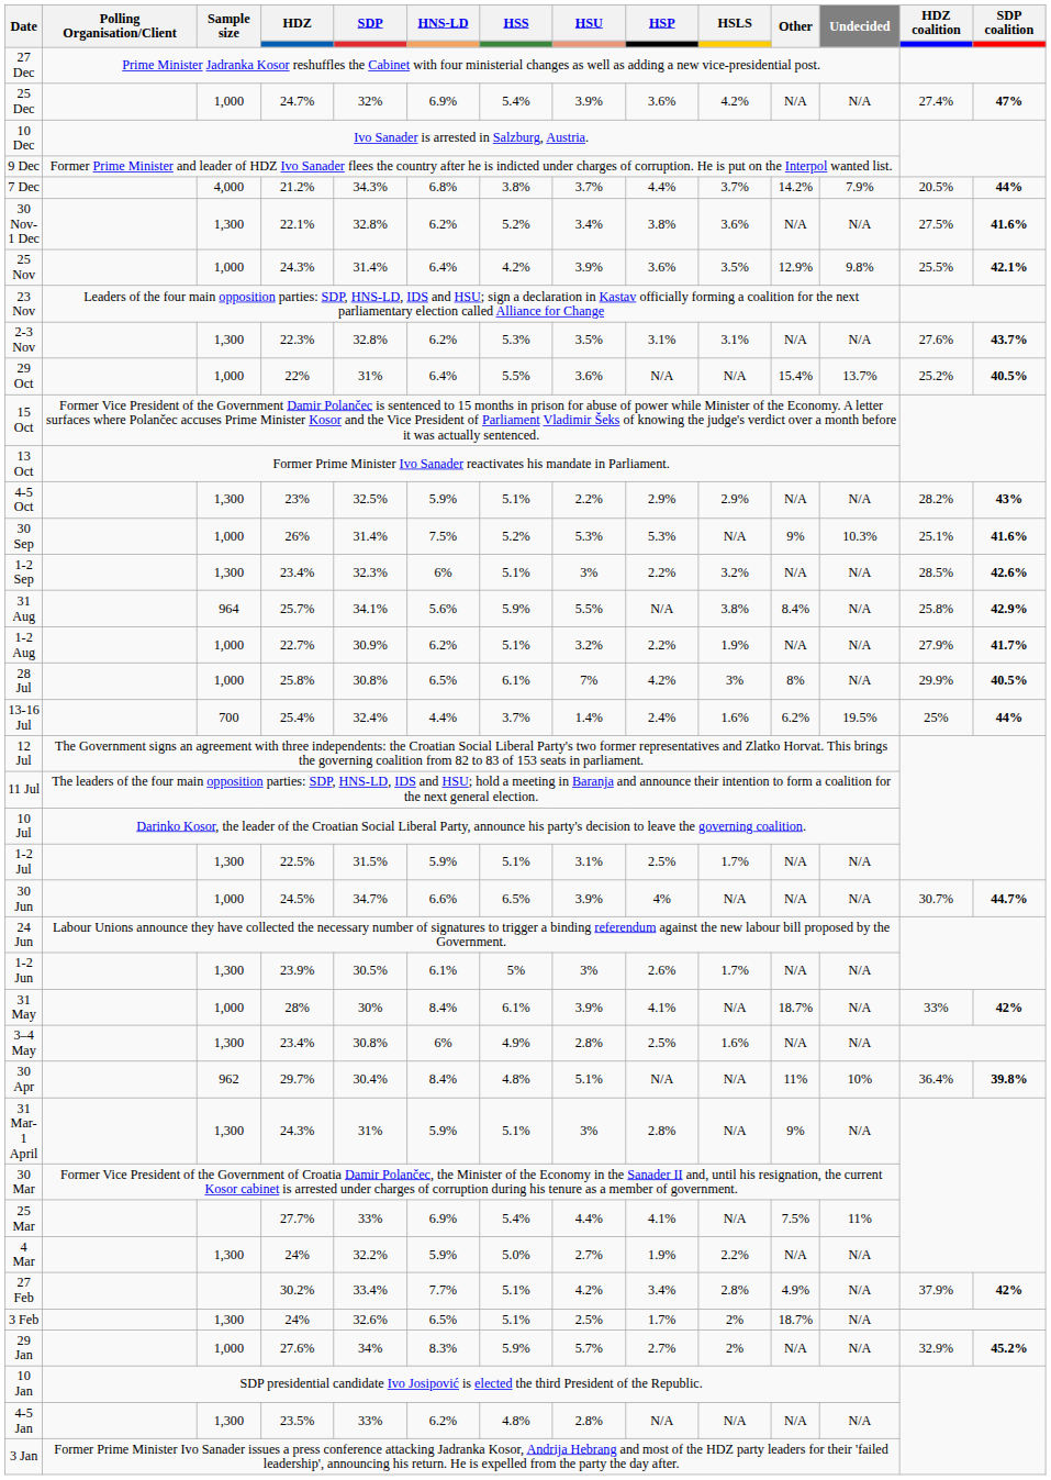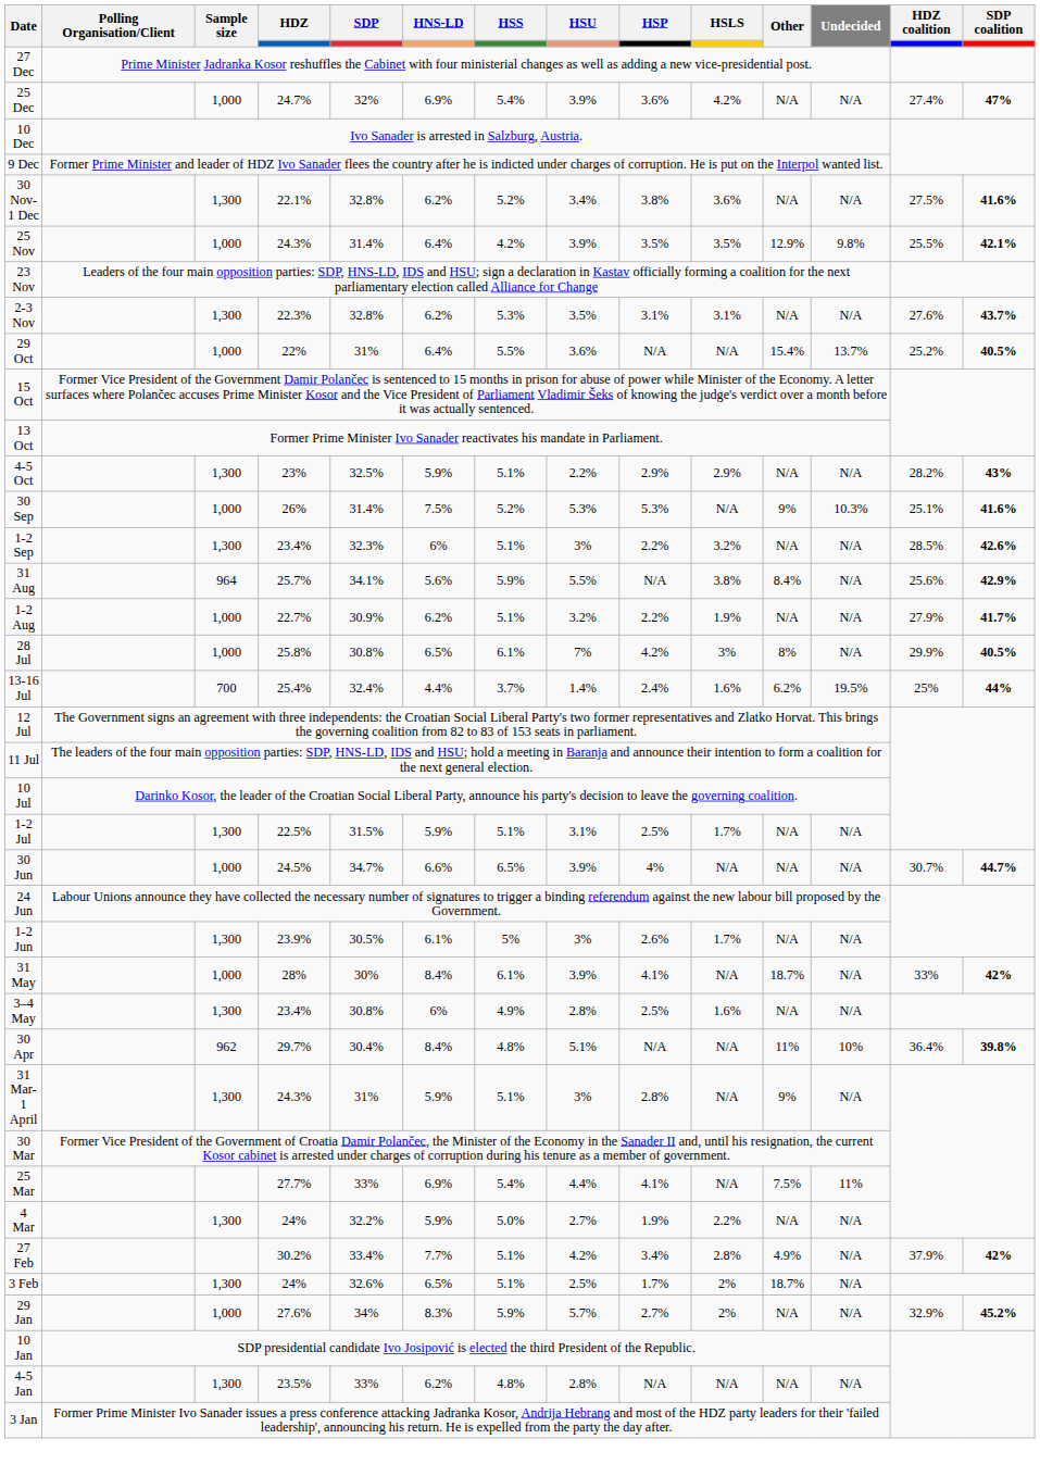 <table class="wikitable" style="text-align:center">
 <tr>
 <th rowspan=2>Date</th>
 <th rowspan=2>Polling Organisation/Client</th>
 <th rowspan=2>Sample size</th>
 <th>HDZ</th>
 <th><a href='#'>SDP</a></th>
 <th><a href='#'>HNS-LD</a></th>
 <th><a href='#'>HSS</a></th>
 <th><a href='#'>HSU</a></th>
 <th><a href='#'>HSP</a></th>
 <th>HSLS</th>
 <th rowspan=2>Other</th>
 <th rowspan="2" style="background:gray; color:white;">Undecided</th>
 <th>HDZ coalition</th>
 <th>SDP coalition</th>
 </tr>
 <tr>
 <td style="background: #025EB1" width="80px"></td>
 <td style="background: #E32A30" width="80px"></td>
 <td style="background: #F4A460" width="80px"></td>
 <td style="background: #3D863D" width="80px"></td>
 <td style="background: darksalmon" width="80px"></td>
 <td style="background: black" width="80px"></td>
 <td style="background: #FFCD00" width="80px"></td>
 <td style="background: blue" width="80px"></td>
 <td style="background: red" width="80px"></td>
 </tr>
 <tr>
 <td>27 Dec</td>
 <td colspan="11" align="center"><a href='#'>Prime Minister</a> <a href='#'>Jadranka Kosor</a> reshuffles the <a href='#'>Cabinet</a> with four ministerial changes as well as adding a new vice-presidential post.</td>
 </tr>
 <tr>
 <td>25 Dec</td>
 <td></td>
 <td>1,000</td>
 <td>24.7%</td>
 <td>32%</td>
 <td>6.9%</td>
 <td>5.4%</td>
 <td>3.9%</td>
 <td>3.6%</td>
 <td>4.2%</td>
 <td>N/A</td>
 <td>N/A</td>
 <td>27.4%</td>
 <td><strong>47%</strong></td>
 </tr>
 <tr>
 <td>10 Dec</td>
 <td colspan="11" align="center"><a href='#'>Ivo Sanader</a> is arrested in <a href='#'>Salzburg</a>, <a href='#'>Austria</a>.</td>
 </tr>
 <tr>
 <td>9 Dec</td>
 <td colspan="11" align="center">Former <a href='#'>Prime Minister</a> and leader of HDZ <a href='#'>Ivo Sanader</a> flees the country after he is indicted under charges of corruption. He is put on the <a href='#'>Interpol</a> wanted list.</td>
 </tr>
 <tr>
-<td>7 Dec</td>
-<td></td>
-<td>4,000</td>
-<td>21.2%</td>
-<td>34.3%</td>
-<td>6.8%</td>
-<td>3.8%</td>
-<td>3.7%</td>
-<td>4.4%</td>
-<td>3.7%</td>
-<td>14.2%</td>
-<td>7.9%</td>
-<td>20.5%</td>
-<td><strong>44%</strong></td>
-</tr>
-<tr>
 <td>30 Nov-1 Dec</td>
 <td></td>
 <td>1,300</td>
 <td>22.1%</td>
 <td>32.8%</td>
 <td>6.2%</td>
 <td>5.2%</td>
 <td>3.4%</td>
 <td>3.8%</td>
 <td>3.6%</td>
 <td>N/A</td>
 <td>N/A</td>
 <td>27.5%</td>
 <td><strong>41.6%</strong></td>
 </tr>
 <tr>
 <td>25 Nov</td>
 <td></td>
 <td>1,000</td>
 <td>24.3%</td>
 <td>31.4%</td>
 <td>6.4%</td>
 <td>4.2%</td>
 <td>3.9%</td>
-<td>3.6%</td>
+<td>3.5%</td>
 <td>3.5%</td>
 <td>12.9%</td>
 <td>9.8%</td>
 <td>25.5%</td>
 <td><strong>42.1%</strong></td>
 </tr>
 <tr>
 <td>23 Nov</td>
 <td colspan="11" align="center">Leaders of the four main <a href='#'>opposition</a> parties: <a href='#'>SDP</a>, <a href='#'>HNS-LD</a>, <a href='#'>IDS</a> and <a href='#'>HSU</a>; sign a declaration in <a href='#'>Kastav</a> officially forming a coalition for the next parliamentary election called <a href='#'>Alliance for Change</a></td>
 </tr>
 <tr>
 <td>2-3 Nov</td>
 <td></td>
 <td>1,300</td>
 <td>22.3%</td>
 <td>32.8%</td>
 <td>6.2%</td>
 <td>5.3%</td>
 <td>3.5%</td>
 <td>3.1%</td>
 <td>3.1%</td>
 <td>N/A</td>
 <td>N/A</td>
 <td>27.6%</td>
 <td><strong>43.7%</strong></td>
 </tr>
 <tr>
 <td>29 Oct</td>
 <td></td>
 <td>1,000</td>
 <td>22%</td>
 <td>31%</td>
 <td>6.4%</td>
 <td>5.5%</td>
 <td>3.6%</td>
 <td>N/A</td>
 <td>N/A</td>
 <td>15.4%</td>
 <td>13.7%</td>
 <td>25.2%</td>
 <td><strong>40.5%</strong></td>
 </tr>
 <tr>
 <td>15 Oct</td>
 <td colspan="11" align="center">Former Vice President of the Government <a href='#'>Damir Polančec</a> is sentenced to 15 months in prison for abuse of power while Minister of the Economy. A letter surfaces where Polančec accuses Prime Minister <a href='#'>Kosor</a> and the Vice President of <a href='#'>Parliament</a> <a href='#'>Vladimir Šeks</a> of knowing the judge's verdict over a month before it was actually sentenced.</td>
 </tr>
 <tr>
 <td>13 Oct</td>
 <td colspan="11" align="center">Former Prime Minister <a href='#'>Ivo Sanader</a> reactivates his mandate in Parliament.</td>
 </tr>
 <tr>
 <td>4-5 Oct</td>
 <td></td>
 <td>1,300</td>
 <td>23%</td>
 <td>32.5%</td>
 <td>5.9%</td>
 <td>5.1%</td>
 <td>2.2%</td>
 <td>2.9%</td>
 <td>2.9%</td>
 <td>N/A</td>
 <td>N/A</td>
 <td>28.2%</td>
 <td><strong>43%</strong></td>
 </tr>
 <tr>
 <td>30 Sep</td>
 <td></td>
 <td>1,000</td>
 <td>26%</td>
 <td>31.4%</td>
 <td>7.5%</td>
 <td>5.2%</td>
 <td>5.3%</td>
 <td>5.3%</td>
 <td>N/A</td>
 <td>9%</td>
 <td>10.3%</td>
 <td>25.1%</td>
 <td><strong>41.6%</strong></td>
 </tr>
 <tr>
 <td>1-2 Sep</td>
 <td></td>
 <td>1,300</td>
 <td>23.4%</td>
 <td>32.3%</td>
 <td>6%</td>
 <td>5.1%</td>
 <td>3%</td>
 <td>2.2%</td>
 <td>3.2%</td>
 <td>N/A</td>
 <td>N/A</td>
 <td>28.5%</td>
 <td><strong>42.6%</strong></td>
 </tr>
 <tr>
 <td>31 Aug</td>
 <td></td>
 <td>964</td>
 <td>25.7%</td>
 <td>34.1%</td>
 <td>5.6%</td>
 <td>5.9%</td>
 <td>5.5%</td>
 <td>N/A</td>
 <td>3.8%</td>
 <td>8.4%</td>
 <td>N/A</td>
-<td>25.8%</td>
+<td>25.6%</td>
 <td><strong>42.9%</strong></td>
 </tr>
 <tr>
 <td>1-2 Aug</td>
 <td></td>
 <td>1,000</td>
 <td>22.7%</td>
 <td>30.9%</td>
 <td>6.2%</td>
 <td>5.1%</td>
 <td>3.2%</td>
 <td>2.2%</td>
 <td>1.9%</td>
 <td>N/A</td>
 <td>N/A</td>
 <td>27.9%</td>
 <td><strong>41.7%</strong></td>
 </tr>
 <tr>
 <td>28 Jul</td>
 <td></td>
 <td>1,000</td>
 <td>25.8%</td>
 <td>30.8%</td>
 <td>6.5%</td>
 <td>6.1%</td>
 <td>7%</td>
 <td>4.2%</td>
 <td>3%</td>
 <td>8%</td>
 <td>N/A</td>
 <td>29.9%</td>
 <td><strong>40.5%</strong></td>
 </tr>
 <tr>
 <td>13-16 Jul</td>
 <td></td>
 <td>700</td>
 <td>25.4%</td>
 <td>32.4%</td>
 <td>4.4%</td>
 <td>3.7%</td>
 <td>1.4%</td>
 <td>2.4%</td>
 <td>1.6%</td>
 <td>6.2%</td>
 <td>19.5%</td>
 <td>25%</td>
 <td><strong>44%</strong></td>
 </tr>
 <tr>
 <td>12 Jul</td>
 <td colspan="11" align="center">The Government signs an agreement with three independents: the Croatian Social Liberal Party's two former representatives and Zlatko Horvat. This brings the governing coalition from 82 to 83 of 153 seats in parliament.</td>
 </tr>
 <tr>
 <td>11 Jul</td>
 <td colspan="11" align="center">The leaders of the four main <a href='#'>opposition</a> parties: <a href='#'>SDP</a>, <a href='#'>HNS-LD</a>, <a href='#'>IDS</a> and <a href='#'>HSU</a>; hold a meeting in <a href='#'>Baranja</a> and announce their intention to form a coalition for the next general election.</td>
 </tr>
 <tr>
 <td>10 Jul</td>
 <td colspan="11" align="center"><a href='#'>Darinko Kosor</a>, the leader of the Croatian Social Liberal Party, announce his party's decision to leave the <a href='#'>governing coalition</a>.</td>
 </tr>
 <tr>
 <td>1-2 Jul</td>
 <td></td>
 <td>1,300</td>
 <td>22.5%</td>
 <td>31.5%</td>
 <td>5.9%</td>
 <td>5.1%</td>
 <td>3.1%</td>
 <td>2.5%</td>
 <td>1.7%</td>
 <td>N/A</td>
 <td>N/A</td>
 </tr>
 <tr>
 <td>30 Jun</td>
 <td></td>
 <td>1,000</td>
 <td>24.5%</td>
 <td>34.7%</td>
 <td>6.6%</td>
 <td>6.5%</td>
 <td>3.9%</td>
 <td>4%</td>
 <td>N/A</td>
 <td>N/A</td>
 <td>N/A</td>
 <td>30.7%</td>
 <td><strong>44.7%</strong></td>
 </tr>
 <tr>
 <td>24 Jun</td>
 <td colspan="11" align="center">Labour Unions announce they have collected the necessary number of signatures to trigger a binding <a href='#'>referendum</a> against the new labour bill proposed by the Government.</td>
 </tr>
 <tr>
 <td>1-2 Jun</td>
 <td></td>
 <td>1,300</td>
 <td>23.9%</td>
 <td>30.5%</td>
 <td>6.1%</td>
 <td>5%</td>
 <td>3%</td>
 <td>2.6%</td>
 <td>1.7%</td>
 <td>N/A</td>
 <td>N/A</td>
 </tr>
 <tr>
 <td>31 May</td>
 <td></td>
 <td>1,000</td>
 <td>28%</td>
 <td>30%</td>
 <td>8.4%</td>
 <td>6.1%</td>
 <td>3.9%</td>
 <td>4.1%</td>
 <td>N/A</td>
 <td>18.7%</td>
 <td>N/A</td>
 <td>33%</td>
 <td><strong>42%</strong></td>
 </tr>
 <tr>
 <td>3–4 May</td>
 <td></td>
 <td>1,300</td>
 <td>23.4%</td>
 <td>30.8%</td>
 <td>6%</td>
 <td>4.9%</td>
 <td>2.8%</td>
 <td>2.5%</td>
 <td>1.6%</td>
 <td>N/A</td>
 <td>N/A</td>
 </tr>
 <tr>
 <td>30 Apr</td>
 <td></td>
 <td>962</td>
 <td>29.7%</td>
 <td>30.4%</td>
 <td>8.4%</td>
 <td>4.8%</td>
 <td>5.1%</td>
 <td>N/A</td>
 <td>N/A</td>
 <td>11%</td>
 <td>10%</td>
 <td>36.4%</td>
 <td><strong>39.8%</strong></td>
 </tr>
 <tr>
 <td>31 Mar-1 April</td>
 <td></td>
 <td>1,300</td>
 <td>24.3%</td>
 <td>31%</td>
 <td>5.9%</td>
 <td>5.1%</td>
 <td>3%</td>
 <td>2.8%</td>
 <td>N/A</td>
 <td>9%</td>
 <td>N/A</td>
 </tr>
 <tr>
 <td>30 Mar</td>
 <td colspan="11" align="center">Former Vice President of the Government of Croatia <a href='#'>Damir Polančec</a>, the Minister of the Economy in the <a href='#'>Sanader II</a> and, until his resignation, the current <a href='#'>Kosor cabinet</a> is arrested under charges of corruption during his tenure as a member of government.</td>
 </tr>
 <tr>
 <td>25 Mar</td>
 <td></td>
 <td></td>
 <td>27.7%</td>
 <td>33%</td>
 <td>6.9%</td>
 <td>5.4%</td>
 <td>4.4%</td>
 <td>4.1%</td>
 <td>N/A</td>
 <td>7.5%</td>
 <td>11%</td>
 </tr>
 <tr>
 <td>4 Mar</td>
 <td></td>
 <td>1,300</td>
 <td>24%</td>
 <td>32.2%</td>
 <td>5.9%</td>
 <td>5.0%</td>
 <td>2.7%</td>
 <td>1.9%</td>
 <td>2.2%</td>
 <td>N/A</td>
 <td>N/A</td>
 </tr>
 <tr>
 <td>27 Feb</td>
 <td></td>
 <td></td>
 <td>30.2%</td>
 <td>33.4%</td>
 <td>7.7%</td>
 <td>5.1%</td>
 <td>4.2%</td>
 <td>3.4%</td>
 <td>2.8%</td>
 <td>4.9%</td>
 <td>N/A</td>
 <td>37.9%</td>
 <td><strong>42%</strong></td>
 </tr>
 <tr>
 <td>3 Feb</td>
 <td></td>
 <td>1,300</td>
 <td>24%</td>
 <td>32.6%</td>
 <td>6.5%</td>
 <td>5.1%</td>
 <td>2.5%</td>
 <td>1.7%</td>
 <td>2%</td>
 <td>18.7%</td>
 <td>N/A</td>
 </tr>
 <tr>
 <td>29 Jan</td>
 <td></td>
 <td>1,000</td>
 <td>27.6%</td>
 <td>34%</td>
 <td>8.3%</td>
 <td>5.9%</td>
 <td>5.7%</td>
 <td>2.7%</td>
 <td>2%</td>
 <td>N/A</td>
 <td>N/A</td>
 <td>32.9%</td>
 <td><strong>45.2%</strong></td>
 </tr>
 <tr>
 <td>10 Jan</td>
 <td colspan="11" align="center">SDP presidential candidate <a href='#'>Ivo Josipović</a> is <a href='#'>elected</a> the third President of the Republic.</td>
 </tr>
 <tr>
 <td>4-5 Jan</td>
 <td></td>
 <td>1,300</td>
 <td>23.5%</td>
 <td>33%</td>
 <td>6.2%</td>
 <td>4.8%</td>
 <td>2.8%</td>
 <td>N/A</td>
 <td>N/A</td>
 <td>N/A</td>
 <td>N/A</td>
 </tr>
 <tr>
 <td>3 Jan</td>
 <td colspan="11" align="center">Former Prime Minister Ivo Sanader issues a press conference attacking Jadranka Kosor, <a href='#'>Andrija Hebrang</a> and most of the HDZ party leaders for their 'failed leadership', announcing his return. He is expelled from the party the day after.</td>
 </tr>
 </table>
